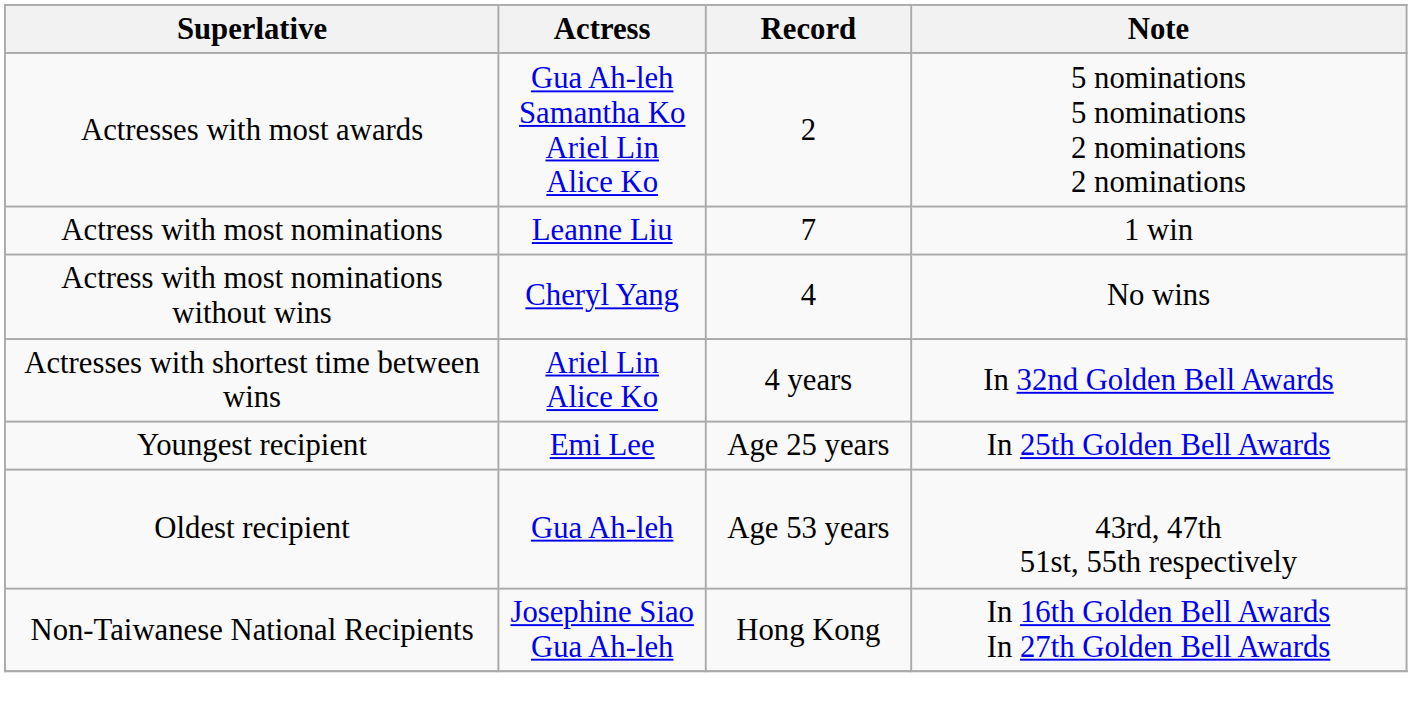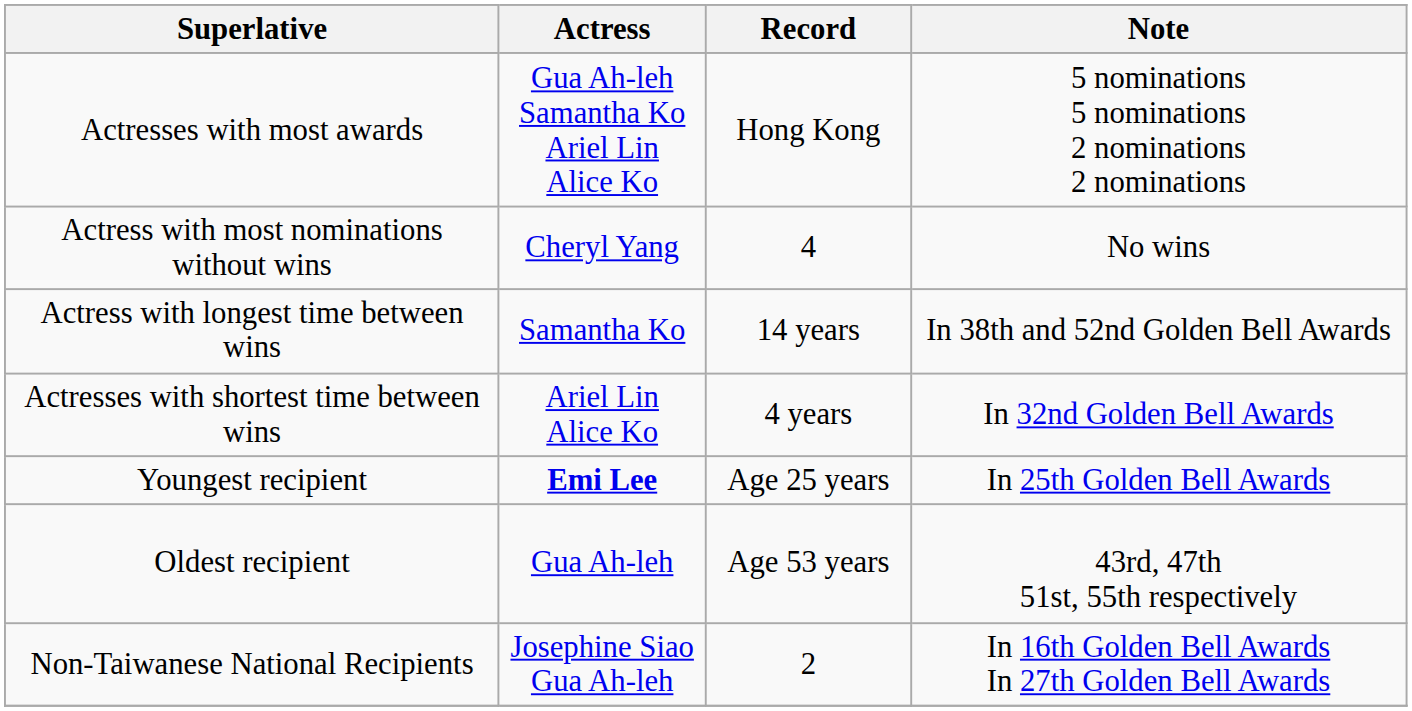 <table class="wikitable" style="text-align: center">
 <tr>
 <th width=250><strong>Superlative</strong></th>
 <th width=100><strong>Actress</strong></th>
 <th width=100><strong>Record</strong></th>
 <th width=250><strong>Note</strong></th>
 </tr>
 <tr>
 <td>Actresses with most awards</td>
 <td><a href='#'>Gua Ah-leh</a><br><a href='#'>Samantha Ko</a><br><a href='#'>Ariel Lin</a><br><a href='#'>Alice Ko</a></td>
-<td>2</td>
+<td>Hong Kong</td>
 <td>5 nominations<br>5 nominations<br>2 nominations<br>2 nominations</td>
-</tr>
-<tr>
-<td>Actress with most nominations</td>
-<td><a href='#'>Leanne Liu</a></td>
-<td>7</td>
-<td>1 win</td>
 </tr>
 <tr>
 <td>Actress with most nominations without wins</td>
 <td><a href='#'>Cheryl Yang</a></td>
 <td>4</td>
 <td>No wins</td>
+</tr>
+<tr>
+<td>Actress with longest time between wins</td>
+<td><a href='#'>Samantha Ko</a></td>
+<td>14 years</td>
+<td>In 38th and 52nd Golden Bell Awards</td>
 </tr>
 <tr>
 <td>Actresses with shortest time between wins</td>
 <td><a href='#'>Ariel Lin</a><br><a href='#'>Alice Ko</a></td>
 <td>4 years</td>
 <td>In <a href='#'>32nd Golden Bell Awards</a></td>
 </tr>
 <tr>
 <td>Youngest recipient</td>
-<td><a href='#'>Emi Lee</a></td>
+<td><strong><a href='#'>Emi Lee</a></strong></td>
 <td>Age 25 years</td>
 <td>In <a href='#'>25th Golden Bell Awards</a></td>
 </tr>
 <tr>
 <td>Oldest recipient</td>
 <td><a href='#'>Gua Ah-leh</a></td>
 <td>Age 53 years</td>
 <td><br>43rd, 47th<br>51st, 55th respectively</td>
 </tr>
 <tr>
 <td>Non-Taiwanese National Recipients</td>
 <td><a href='#'>Josephine Siao</a><br><a href='#'>Gua Ah-leh</a></td>
-<td>Hong Kong</td>
+<td>2</td>
 <td>In <a href='#'>16th Golden Bell Awards</a><br>In <a href='#'>27th Golden Bell Awards</a></td>
 </tr>
 <tr>
 </tr>
 </table>
